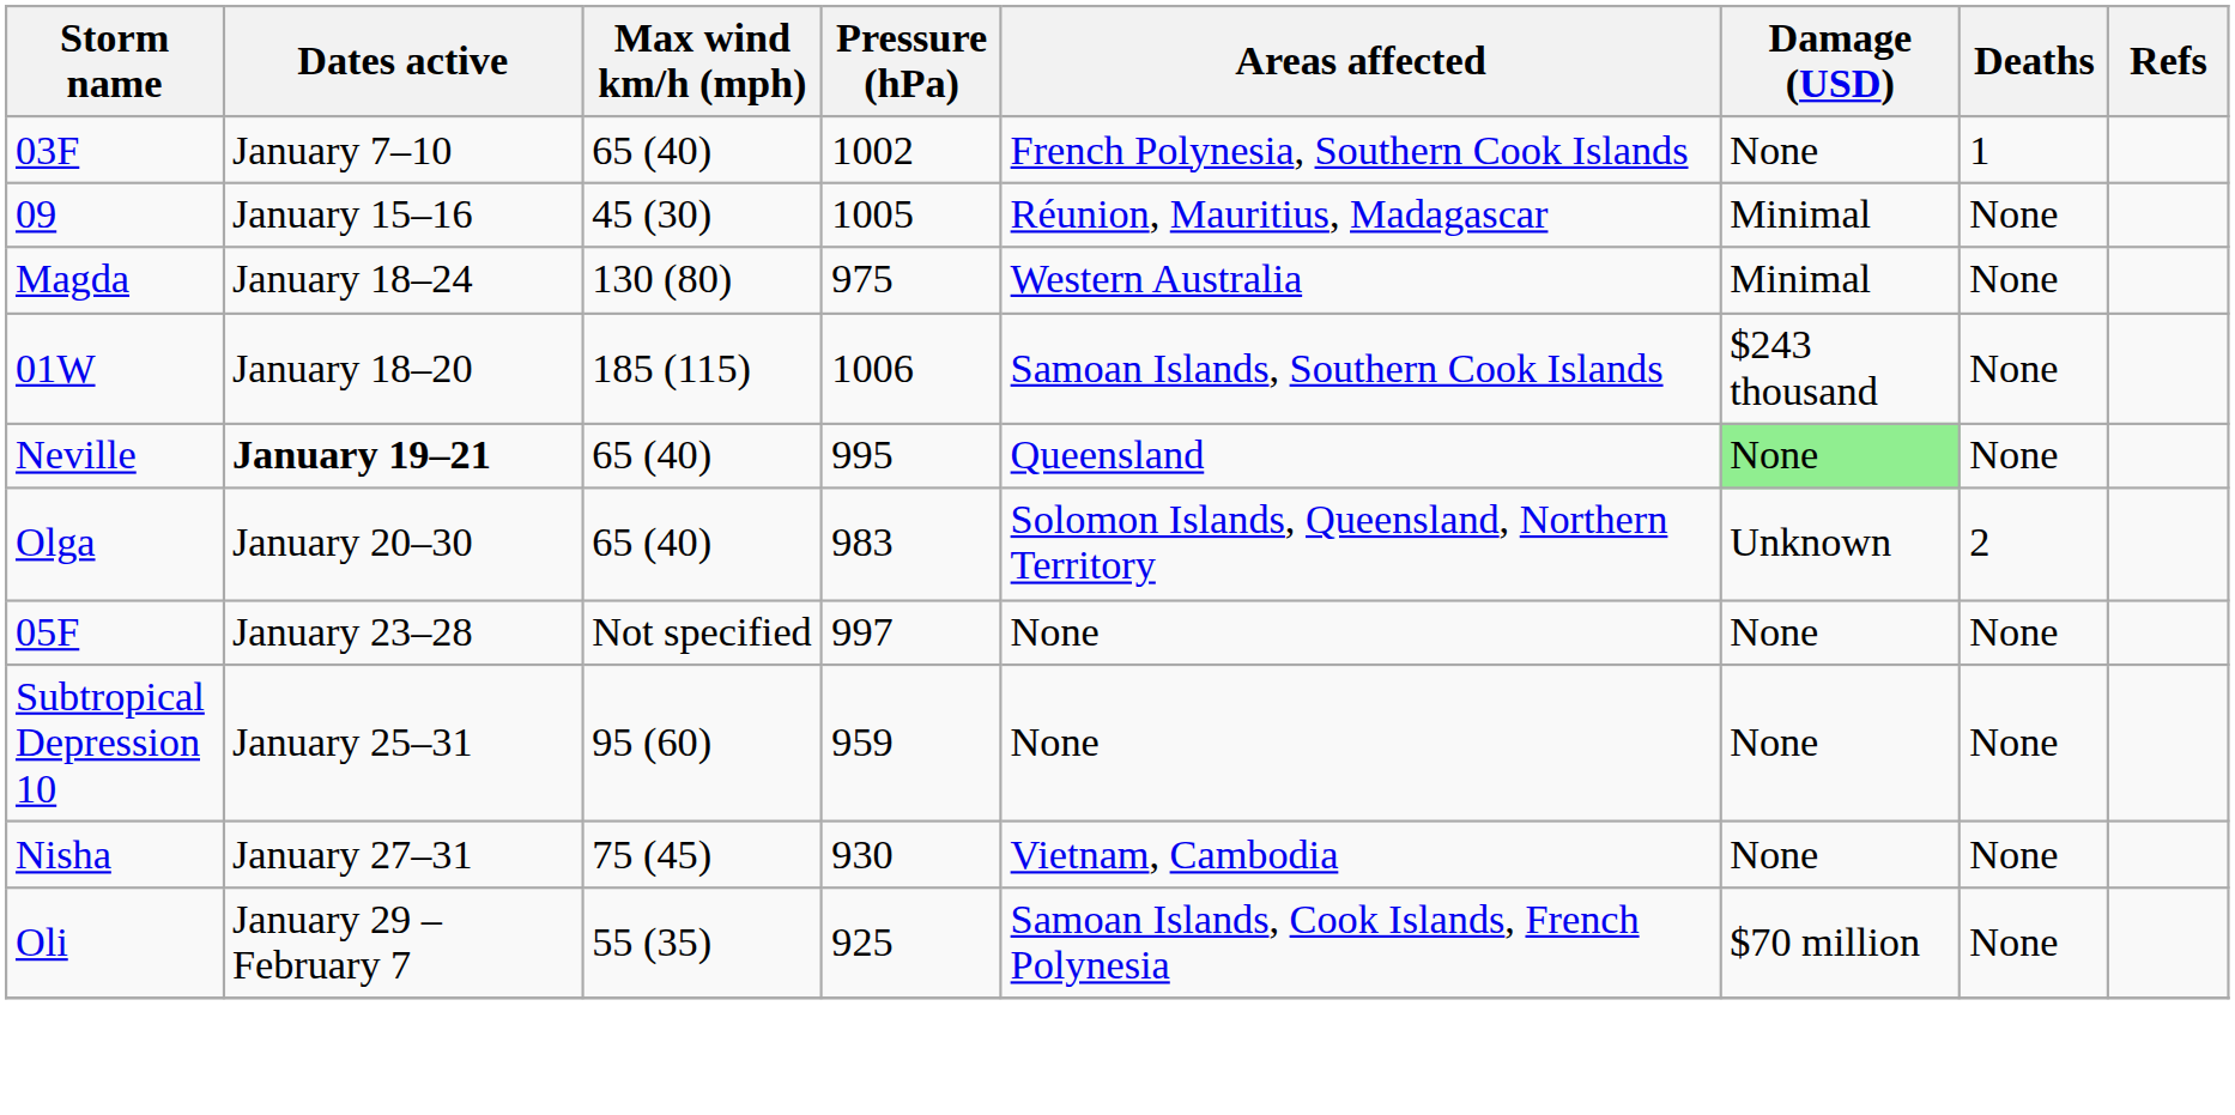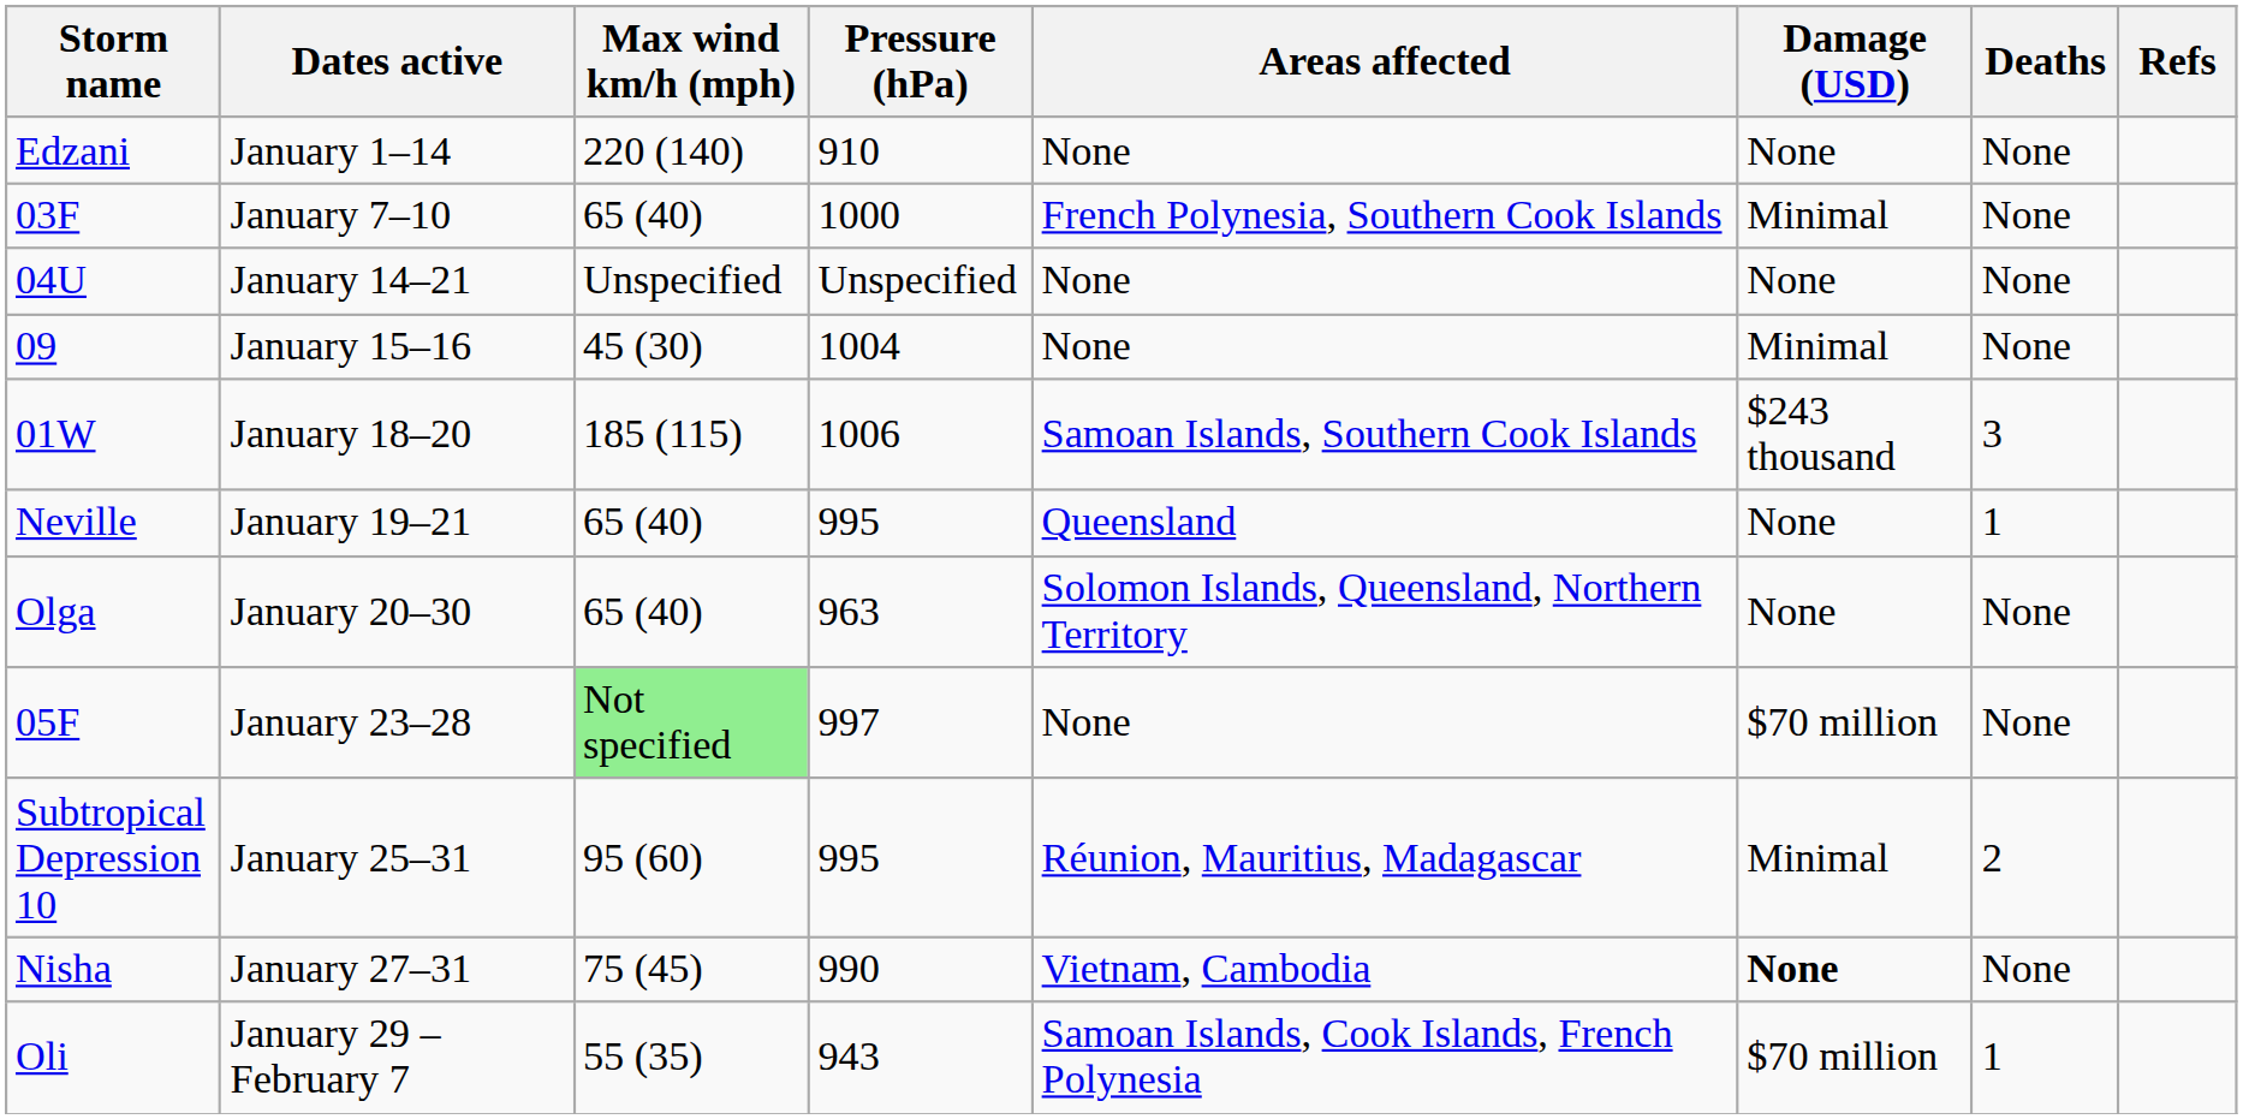 <table class="wikitable sortable">
 <tr>
 <th width="5%">Storm name</th>
 <th width="15%">Dates active</th>
 <th width="10%">Max wind<br>km/h (mph)</th>
 <th width="5%">Pressure<br>(hPa)</th>
 <th width="30%">Areas affected</th>
 <th width="10%">Damage<br>(<a href='#'>USD</a>)</th>
 <th width="5%">Deaths</th>
 <th width="5%">Refs</th>
 </tr>
 <tr>
+<td><a href='#'>Edzani</a></td>
+<td>January 1–14</td>
+<td>220 (140)</td>
+<td>910</td>
+<td>None</td>
+<td>None</td>
+<td>None</td>
+<td></td>
+</tr>
+<tr>
 <td><a href='#'>03F</a></td>
 <td>January 7–10</td>
 <td>65 (40)</td>
-<td>1002</td>
+<td>1000</td>
 <td><a href='#'>French Polynesia</a>, <a href='#'>Southern Cook Islands</a></td>
+<td>Minimal</td>
 <td>None</td>
-<td>1</td>
+<td></td>
+</tr>
+<tr>
+<td><a href='#'>04U</a></td>
+<td>January 14–21</td>
+<td>Unspecified</td>
+<td>Unspecified</td>
+<td>None</td>
+<td>None</td>
+<td>None</td>
 <td></td>
 </tr>
 <tr>
 <td><a href='#'>09</a></td>
 <td>January 15–16</td>
 <td>45 (30)</td>
-<td>1005</td>
-<td><a href='#'>Réunion</a>, <a href='#'>Mauritius</a>, <a href='#'>Madagascar</a></td>
-<td>Minimal</td>
+<td>1004</td>
 <td>None</td>
-<td></td>
-</tr>
-<tr>
-<td><a href='#'>Magda</a></td>
-<td>January 18–24</td>
-<td>130 (80)</td>
-<td>975</td>
-<td><a href='#'>Western Australia</a></td>
 <td>Minimal</td>
 <td>None</td>
 <td></td>
 </tr>
 <tr>
 <td><a href='#'>01W</a></td>
 <td>January 18–20</td>
 <td>185 (115)</td>
 <td>1006</td>
 <td><a href='#'>Samoan Islands</a>, <a href='#'>Southern Cook Islands</a></td>
 <td>$243 thousand</td>
-<td>None</td>
+<td>3</td>
 <td></td>
 </tr>
 <tr>
 <td><a href='#'>Neville</a></td>
-<td><strong>January 19–21</strong></td>
+<td>January 19–21</td>
 <td>65 (40)</td>
 <td>995</td>
 <td><a href='#'>Queensland</a></td>
-<td style="background: lightgreen;">None</td>
 <td>None</td>
+<td>1</td>
 <td></td>
 </tr>
 <tr>
 <td><a href='#'>Olga</a></td>
 <td>January 20–30</td>
 <td>65 (40)</td>
-<td>983</td>
+<td>963</td>
 <td><a href='#'>Solomon Islands</a>, <a href='#'>Queensland</a>, <a href='#'>Northern Territory</a></td>
-<td>Unknown</td>
-<td>2</td>
+<td>None</td>
+<td>None</td>
 <td></td>
 </tr>
 <tr>
 <td><a href='#'>05F</a></td>
 <td>January 23–28</td>
-<td>Not specified</td>
+<td style="background: lightgreen;">Not specified</td>
 <td>997</td>
 <td>None</td>
-<td>None</td>
+<td>$70 million</td>
 <td>None</td>
 <td></td>
 </tr>
 <tr>
 <td><a href='#'>Subtropical Depression 10</a></td>
 <td>January 25–31</td>
 <td>95 (60)</td>
-<td>959</td>
-<td>None</td>
-<td>None</td>
-<td>None</td>
+<td>995</td>
+<td><a href='#'>Réunion</a>, <a href='#'>Mauritius</a>, <a href='#'>Madagascar</a></td>
+<td>Minimal</td>
+<td>2</td>
 <td></td>
 </tr>
 <tr>
 <td><a href='#'>Nisha</a></td>
 <td>January 27–31</td>
 <td>75 (45)</td>
-<td>930</td>
+<td>990</td>
 <td><a href='#'>Vietnam</a>, <a href='#'>Cambodia</a></td>
-<td>None</td>
+<td><strong>None</strong></td>
 <td>None</td>
 <td></td>
 </tr>
 <tr>
 <td><a href='#'>Oli</a></td>
 <td>January 29 – February 7</td>
 <td>55 (35)</td>
-<td>925</td>
+<td>943</td>
 <td><a href='#'>Samoan Islands</a>, <a href='#'>Cook Islands</a>, <a href='#'>French Polynesia</a></td>
 <td>$70 million</td>
-<td>None</td>
+<td>1</td>
 <td></td>
 </tr>
 <tr>
 </tr>
 </table>
